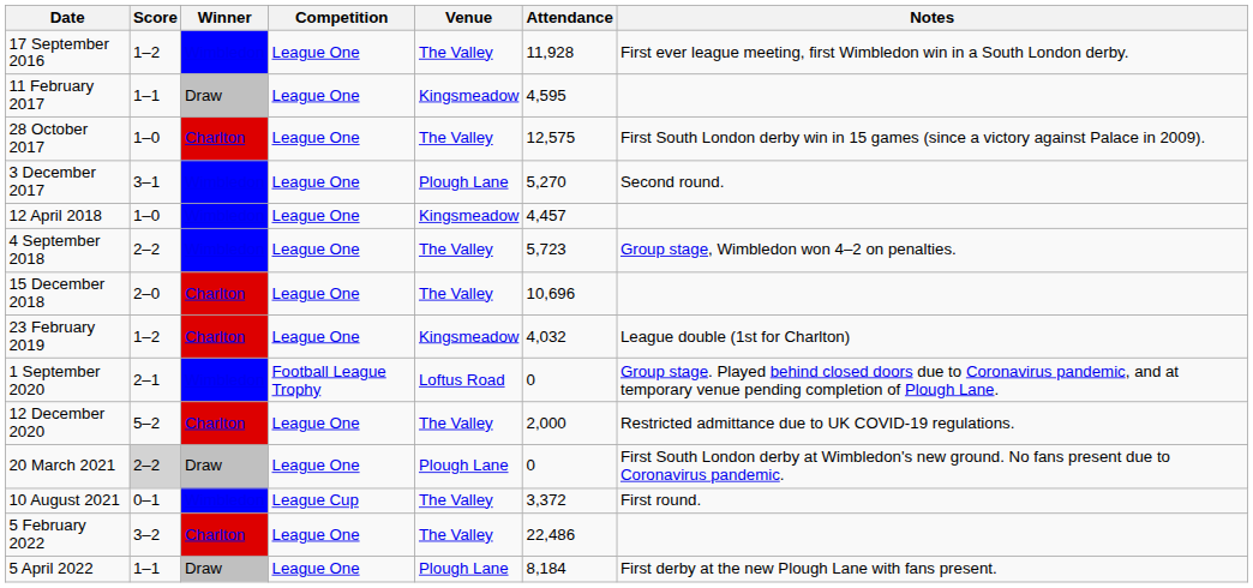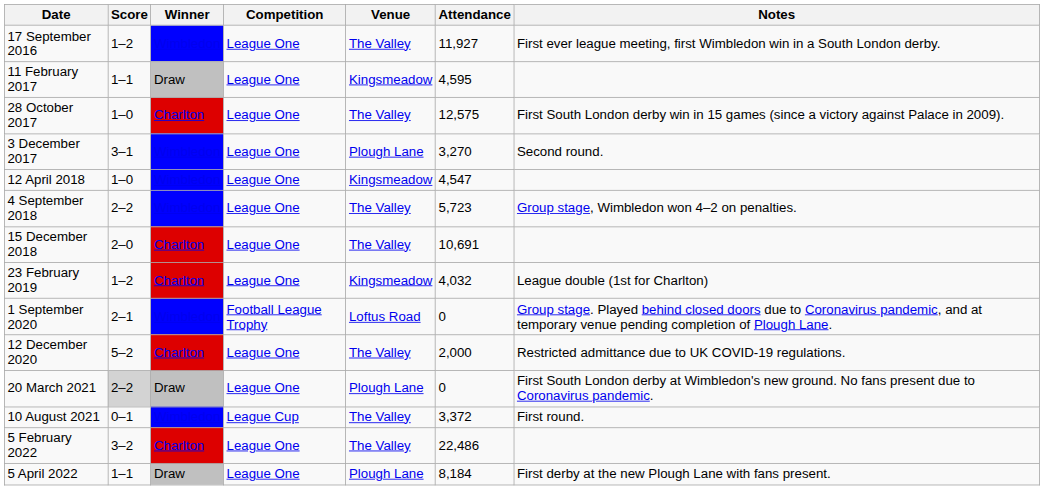 <table class="wikitable sortable">
 <tr>
 <th>Date</th>
 <th>Score</th>
 <th>Winner</th>
 <th>Competition</th>
 <th>Venue</th>
 <th>Attendance</th>
 <th class="unsortable">Notes</th>
 </tr>
 <tr>
 <td>17 September 2016</td>
 <td>1–2</td>
 <td style="background:#0000ff"><a href='#'><span>Wimbledon</span></a></td>
 <td><a href='#'>League One</a></td>
 <td><a href='#'>The Valley</a></td>
-<td>11,928</td>
+<td>11,927</td>
 <td>First ever league meeting, first Wimbledon win in a South London derby.</td>
 </tr>
 <tr>
 <td>11 February 2017</td>
 <td>1–1</td>
 <td style="background:silver">Draw</td>
 <td><a href='#'>League One</a></td>
 <td><a href='#'>Kingsmeadow</a></td>
 <td>4,595</td>
 <td></td>
 </tr>
 <tr>
 <td>28 October 2017</td>
 <td>1–0</td>
 <td style="background:#DD0000"><a href='#'><span>Charlton</span></a></td>
 <td><a href='#'>League One</a></td>
 <td><a href='#'>The Valley</a></td>
 <td>12,575</td>
 <td>First South London derby win in 15 games (since a victory against Palace in 2009).</td>
 </tr>
 <tr>
 <td>3 December 2017</td>
 <td>3–1</td>
 <td style="background:#0000ff"><a href='#'><span>Wimbledon</span></a></td>
 <td><a href='#'>League One</a></td>
 <td><a href='#'>Plough Lane</a></td>
-<td>5,270</td>
+<td>3,270</td>
 <td>Second round.</td>
 </tr>
 <tr>
 <td>12 April 2018</td>
 <td>1–0</td>
 <td style="background:#0000ff"><a href='#'><span>Wimbledon</span></a></td>
 <td><a href='#'>League One</a></td>
 <td><a href='#'>Kingsmeadow</a></td>
-<td>4,457</td>
+<td>4,547</td>
 <td></td>
 </tr>
 <tr>
 <td>4 September 2018</td>
 <td>2–2</td>
 <td style="background:#0000ff"><a href='#'><span>Wimbledon</span></a></td>
 <td><a href='#'>League One</a></td>
 <td><a href='#'>The Valley</a></td>
 <td>5,723</td>
 <td><a href='#'>Group stage</a>, Wimbledon won 4–2 on penalties.</td>
 </tr>
 <tr>
 <td>15 December 2018</td>
 <td>2–0</td>
 <td style="background:#DD0000"><a href='#'><span>Charlton</span></a></td>
 <td><a href='#'>League One</a></td>
 <td><a href='#'>The Valley</a></td>
-<td>10,696</td>
+<td>10,691</td>
 <td></td>
 </tr>
 <tr>
 <td>23 February 2019</td>
 <td>1–2</td>
 <td style="background:#DD0000"><a href='#'><span>Charlton</span></a></td>
 <td><a href='#'>League One</a></td>
 <td><a href='#'>Kingsmeadow</a></td>
 <td>4,032</td>
 <td>League double (1st for Charlton)</td>
 </tr>
 <tr>
 <td>1 September 2020</td>
 <td>2–1</td>
 <td style="background:#0000ff"><a href='#'><span>Wimbledon</span></a></td>
 <td><a href='#'>Football League Trophy</a></td>
 <td><a href='#'>Loftus Road</a></td>
 <td>0</td>
 <td><a href='#'>Group stage</a>. Played <a href='#'>behind closed doors</a> due to <a href='#'>Coronavirus pandemic</a>, and at temporary venue pending completion of <a href='#'>Plough Lane</a>.</td>
 </tr>
 <tr>
 <td>12 December 2020</td>
 <td>5–2</td>
 <td style="background:#DD0000"><a href='#'><span>Charlton</span></a></td>
 <td><a href='#'>League One</a></td>
 <td><a href='#'>The Valley</a></td>
 <td>2,000</td>
 <td>Restricted admittance due to UK COVID-19 regulations.</td>
 </tr>
 <tr>
 <td>20 March 2021</td>
 <td style="background: lightgrey;">2–2</td>
 <td style="background:silver">Draw</td>
 <td><a href='#'>League One</a></td>
 <td><a href='#'>Plough Lane</a></td>
 <td>0</td>
 <td>First South London derby at Wimbledon's new ground. No fans present due to <a href='#'>Coronavirus pandemic</a>.</td>
 </tr>
 <tr>
 <td>10 August 2021</td>
 <td>0–1</td>
 <td style="background:#0000ff"><a href='#'><span>Wimbledon</span></a></td>
 <td><a href='#'>League Cup</a></td>
 <td><a href='#'>The Valley</a></td>
 <td>3,372</td>
 <td>First round.</td>
 </tr>
 <tr>
 <td>5 February 2022</td>
 <td>3–2</td>
 <td style="background:#DD0000"><a href='#'><span>Charlton</span></a></td>
 <td><a href='#'>League One</a></td>
 <td><a href='#'>The Valley</a></td>
 <td>22,486</td>
 <td></td>
 </tr>
 <tr>
 <td>5 April 2022</td>
 <td>1–1</td>
 <td style="background:silver">Draw</td>
 <td><a href='#'>League One</a></td>
 <td><a href='#'>Plough Lane</a></td>
 <td>8,184</td>
 <td>First derby at the new Plough Lane with fans present.</td>
 </tr>
 </table>
